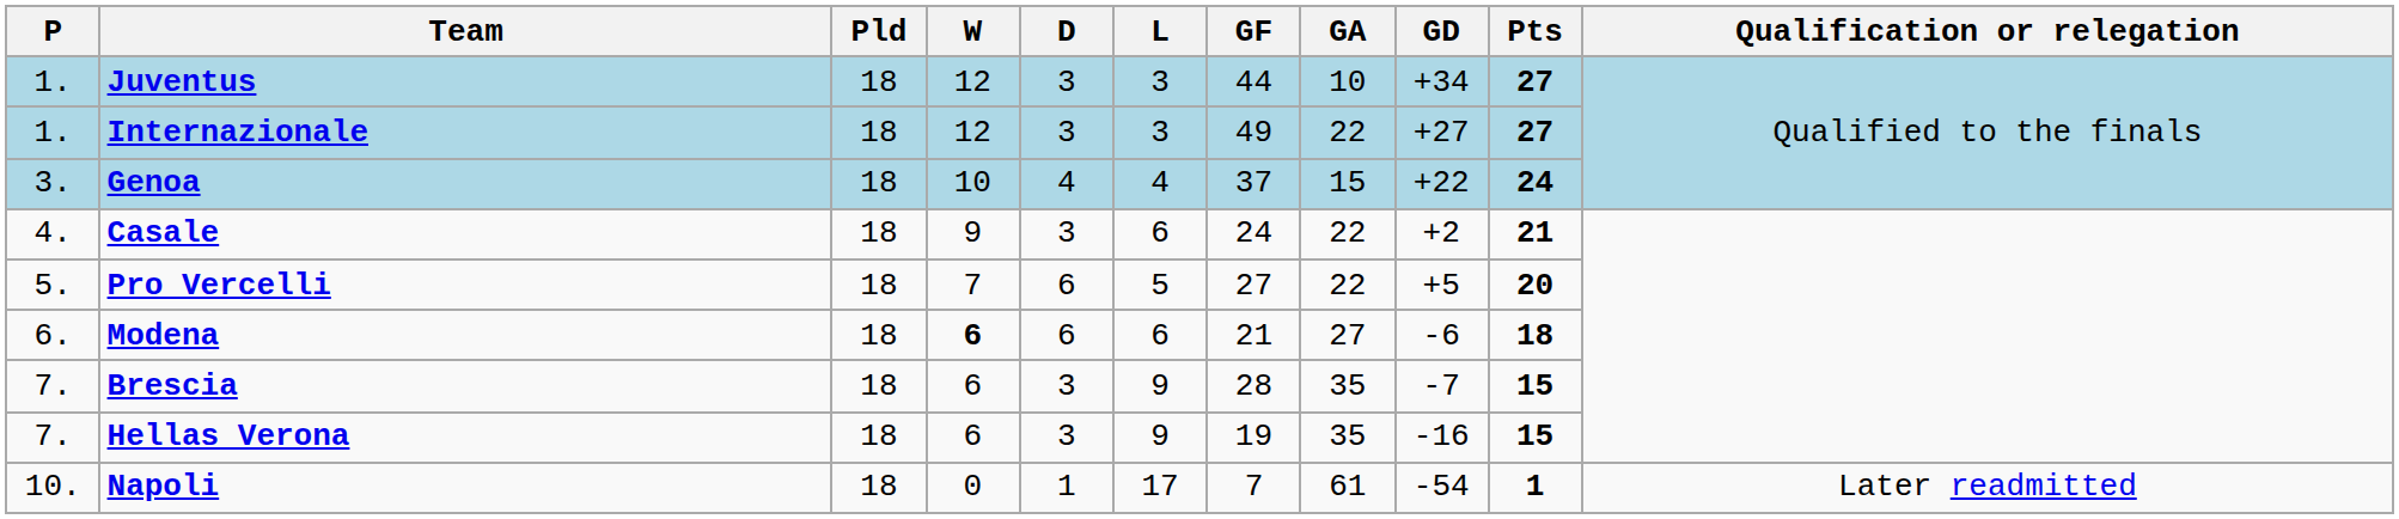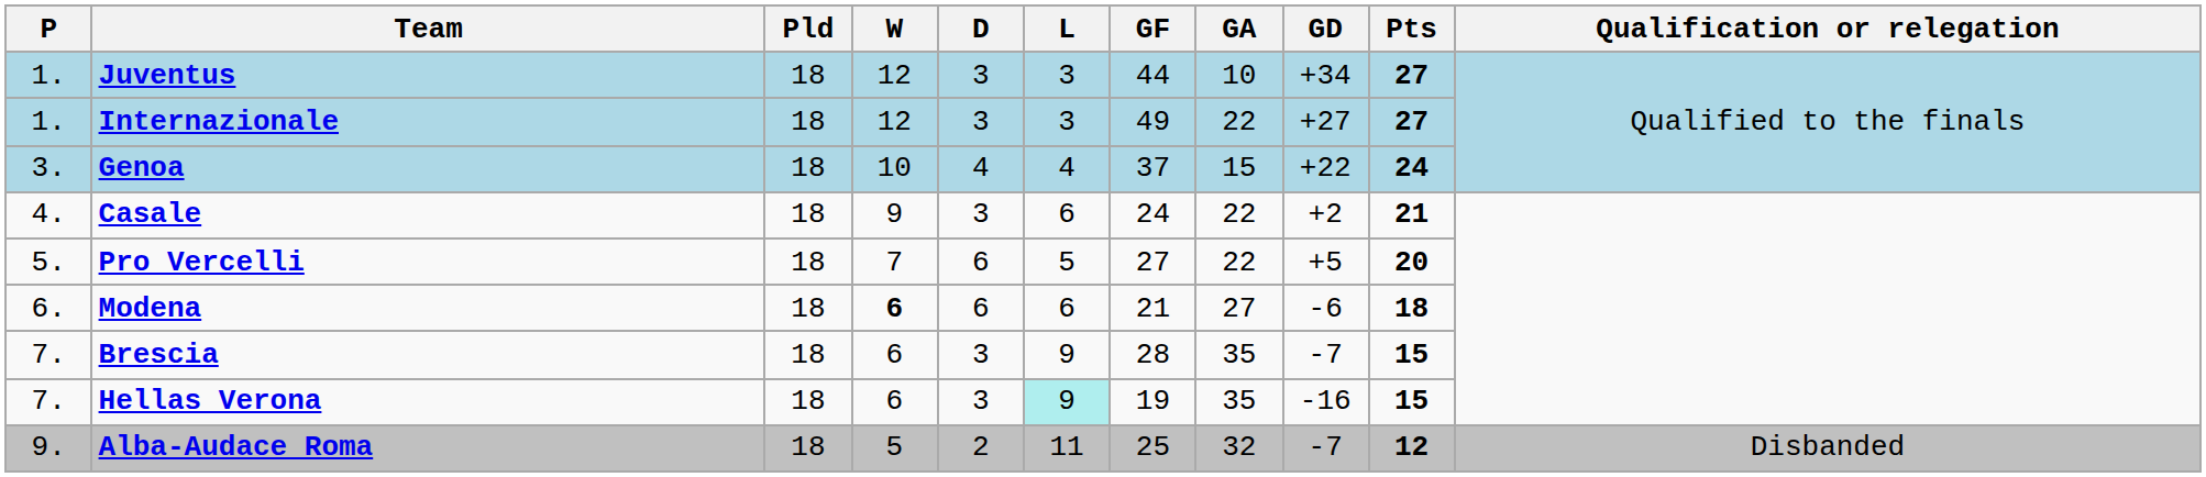 <table class="wikitable sortable" style="text-align: center;">
 <tr>
 <th width=33>P<br></th>
 <th width=300>Team<br></th>
 <th width=33>Pld<br></th>
 <th width=33>W<br></th>
 <th width=33>D<br></th>
 <th width=33>L<br></th>
 <th width=33>GF<br></th>
 <th width=33>GA<br></th>
 <th width=33>GD<br></th>
 <th width=33>Pts<br></th>
 <th class="unsortable" width=333>Qualification or relegation<br></th>
 </tr>
 <tr style="background: lightblue;">
 <td>1.</td>
 <td align="left"><strong><a href='#'>Juventus</a></strong></td>
 <td>18</td>
 <td>12</td>
 <td>3</td>
 <td>3</td>
 <td>44</td>
 <td>10</td>
 <td>+34</td>
 <td><strong>27</strong></td>
 <td rowspan="3">Qualified to the finals</td>
 </tr>
 <tr style="background: lightblue;">
 <td>1.</td>
 <td align="left"><strong><a href='#'>Internazionale</a></strong></td>
 <td>18</td>
 <td>12</td>
 <td>3</td>
 <td>3</td>
 <td>49</td>
 <td>22</td>
 <td>+27</td>
 <td><strong>27</strong></td>
 </tr>
 <tr style="background: lightblue;">
 <td>3.</td>
 <td align="left"><strong><a href='#'>Genoa</a></strong></td>
 <td>18</td>
 <td>10</td>
 <td>4</td>
 <td>4</td>
 <td>37</td>
 <td>15</td>
 <td>+22</td>
 <td><strong>24</strong></td>
 </tr>
 <tr>
 <td>4.</td>
 <td align="left"><strong><a href='#'>Casale</a></strong></td>
 <td>18</td>
 <td>9</td>
 <td>3</td>
 <td>6</td>
 <td>24</td>
 <td>22</td>
 <td>+2</td>
 <td><strong>21</strong></td>
 <td rowspan="5"></td>
 </tr>
 <tr>
 <td>5.</td>
 <td align="left"><strong><a href='#'>Pro Vercelli</a></strong></td>
 <td>18</td>
 <td>7</td>
 <td>6</td>
 <td>5</td>
 <td>27</td>
 <td>22</td>
 <td>+5</td>
 <td><strong>20</strong></td>
 </tr>
 <tr>
 <td>6.</td>
 <td align="left"><strong><a href='#'>Modena</a></strong></td>
 <td>18</td>
 <td><strong>6</strong></td>
 <td>6</td>
 <td>6</td>
 <td>21</td>
 <td>27</td>
 <td>-6</td>
 <td><strong>18</strong></td>
 </tr>
 <tr>
 <td>7.</td>
 <td align="left"><strong><a href='#'>Brescia</a></strong></td>
 <td>18</td>
 <td>6</td>
 <td>3</td>
 <td>9</td>
 <td>28</td>
 <td>35</td>
 <td>-7</td>
 <td><strong>15</strong></td>
 </tr>
 <tr>
 <td>7.</td>
 <td align="left"><strong><a href='#'>Hellas Verona</a></strong></td>
 <td>18</td>
 <td>6</td>
 <td>3</td>
-<td>9</td>
+<td style="background: paleturquoise;">9</td>
 <td>19</td>
 <td>35</td>
 <td>-16</td>
 <td><strong>15</strong></td>
 </tr>
 <tr>
-<td>10.</td>
-<td align="left"><strong><a href='#'>Napoli</a></strong></td>
-<td>18</td>
-<td>0</td>
-<td>1</td>
-<td>17</td>
-<td>7</td>
-<td>61</td>
-<td>-54</td>
-<td><strong>1</strong></td>
-<td>Later <a href='#'>readmitted</a></td>
+<td style="background:silver">9.</td>
+<td align="left" style="background:silver"><strong><a href='#'>Alba-Audace Roma</a></strong></td>
+<td style="background:silver">18</td>
+<td style="background:silver">5</td>
+<td style="background:silver">2</td>
+<td style="background:silver">11</td>
+<td style="background:silver">25</td>
+<td style="background:silver">32</td>
+<td style="background:silver">-7</td>
+<td style="background:silver"><strong>12</strong></td>
+<td style="background:silver">Disbanded</td>
 </tr>
 </table>
